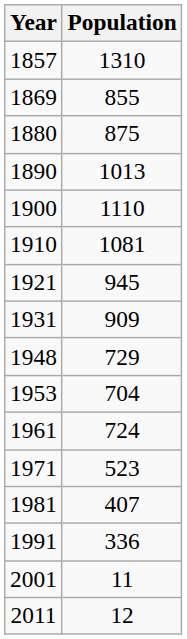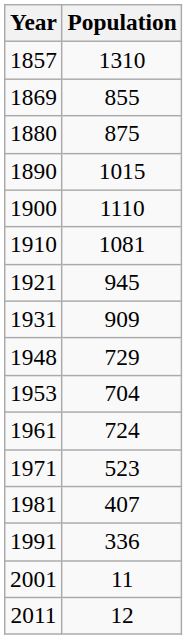 <table class=wikitable>
 <tr>
 <th>Year</th>
 <th>Population</th>
 </tr>
 <tr>
 <td align=center>1857</td>
 <td align=center>1310</td>
 </tr>
 <tr>
 <td align=center>1869</td>
 <td align=center>855</td>
 </tr>
 <tr>
 <td align=center>1880</td>
 <td align=center>875</td>
 </tr>
 <tr>
 <td align=center>1890</td>
-<td align=center>1013</td>
+<td align=center>1015</td>
 </tr>
 <tr>
 <td align=center>1900</td>
 <td align=center>1110</td>
 </tr>
 <tr>
 <td align=center>1910</td>
 <td align=center>1081</td>
 </tr>
 <tr>
 <td align=center>1921</td>
 <td align=center>945</td>
 </tr>
 <tr>
 <td align=center>1931</td>
 <td align=center>909</td>
 </tr>
 <tr>
 <td align=center>1948</td>
 <td align=center>729</td>
 </tr>
 <tr>
 <td align=center>1953</td>
 <td align=center>704</td>
 </tr>
 <tr>
 <td align=center>1961</td>
 <td align=center>724</td>
 </tr>
 <tr>
 <td align=center>1971</td>
 <td align=center>523</td>
 </tr>
 <tr>
 <td align=center>1981</td>
 <td align=center>407</td>
 </tr>
 <tr>
 <td align=center>1991</td>
 <td align=center>336</td>
 </tr>
 <tr>
 <td align=center>2001</td>
 <td align=center>11</td>
 </tr>
 <tr>
 <td align=center>2011</td>
 <td align=center>12</td>
 </tr>
 </table>
